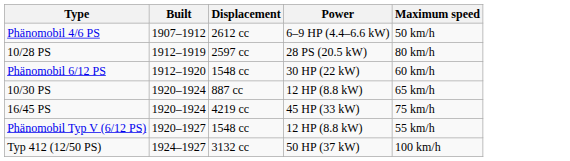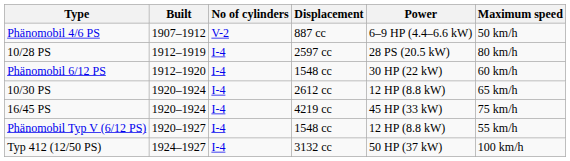 <table class="wikitable">
 <tr>
 <th>Type</th>
 <th>Built</th>
+<th>No of cylinders</th>
 <th>Displacement</th>
 <th>Power</th>
 <th>Maximum speed</th>
 </tr>
 <tr>
 <td><a href='#'>Phänomobil 4/6 PS</a></td>
 <td>1907–1912</td>
-<td>2612 cc</td>
+<td><a href='#'>V-2</a></td>
+<td>887 cc</td>
 <td>6–9 HP (4.4–6.6 kW)</td>
 <td>50 km/h</td>
 </tr>
 <tr>
 <td>10/28 PS</td>
 <td>1912–1919</td>
+<td><a href='#'>I-4</a></td>
 <td>2597 cc</td>
 <td>28 PS (20.5 kW)</td>
 <td>80 km/h</td>
 </tr>
 <tr>
 <td><a href='#'>Phänomobil 6/12 PS</a></td>
 <td>1912–1920</td>
+<td><a href='#'>I-4</a></td>
 <td>1548 cc</td>
 <td>30 HP (22 kW)</td>
 <td>60 km/h</td>
 </tr>
 <tr>
 <td>10/30 PS</td>
 <td>1920–1924</td>
-<td>887 cc</td>
+<td><a href='#'>I-4</a></td>
+<td>2612 cc</td>
 <td>12 HP (8.8 kW)</td>
 <td>65 km/h</td>
 </tr>
 <tr>
 <td>16/45 PS</td>
 <td>1920–1924</td>
+<td><a href='#'>I-4</a></td>
 <td>4219 cc</td>
 <td>45 HP (33 kW)</td>
 <td>75 km/h</td>
 </tr>
 <tr>
 <td><a href='#'>Phänomobil Typ V (6/12 PS)</a></td>
 <td>1920–1927</td>
+<td><a href='#'>I-4</a></td>
 <td>1548 cc</td>
 <td>12 HP (8.8 kW)</td>
 <td>55 km/h</td>
 </tr>
 <tr>
 <td>Typ 412 (12/50 PS)</td>
 <td>1924–1927</td>
+<td><a href='#'>I-4</a></td>
 <td>3132 cc</td>
 <td>50 HP (37 kW)</td>
 <td>100 km/h</td>
 </tr>
 </table>
